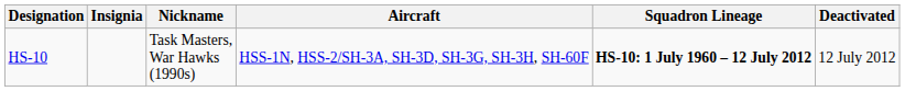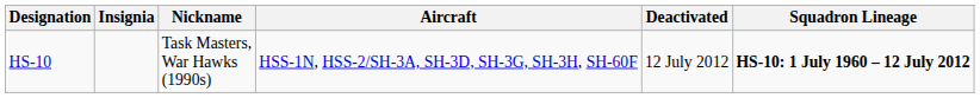 <table class="wikitable">
 <tr>
 <th>Designation</th>
 <th>Insignia</th>
 <th>Nickname</th>
 <th>Aircraft</th>
+<th>Deactivated</th>
 <th>Squadron Lineage</th>
-<th>Deactivated</th>
 </tr>
 <tr>
 <td><a href='#'>HS-10</a></td>
 <td></td>
 <td>Task Masters,<br>War Hawks<br>(1990s)</td>
 <td><a href='#'>HSS-1N</a>, <a href='#'>HSS-2/SH-3A, SH-3D, SH-3G, SH-3H</a>, <a href='#'>SH-60F</a></td>
+<td>12 July 2012</td>
 <td style="white-space: nowrap;"><strong>HS-10: 1 July 1960 – 12 July 2012</strong></td>
-<td>12 July 2012</td>
 </tr>
 </table>
